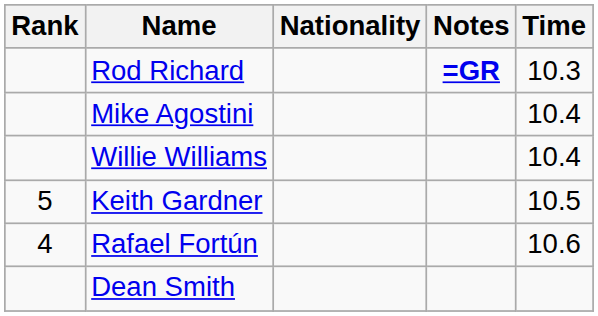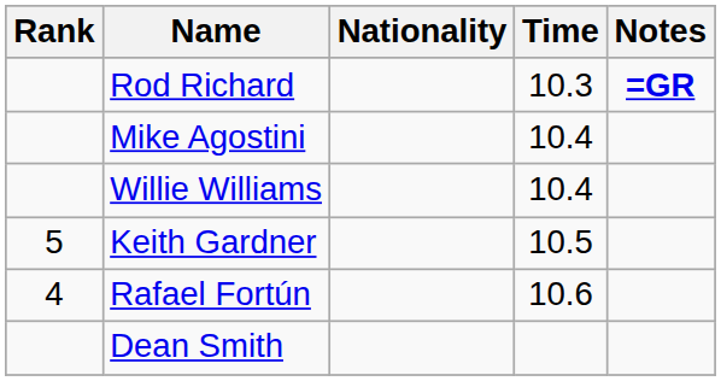 <table class="wikitable sortable" style="text-align:center">
 <tr>
 <th>Rank</th>
 <th>Name</th>
 <th>Nationality</th>
+<th>Time</th>
 <th>Notes</th>
-<th>Time</th>
 </tr>
 <tr>
 <td></td>
 <td align=left><a href='#'>Rod Richard</a></td>
 <td align=left></td>
+<td>10.3</td>
 <td><strong><a href='#'>=GR</a></strong></td>
-<td>10.3</td>
 </tr>
 <tr>
 <td></td>
 <td align=left><a href='#'>Mike Agostini</a></td>
 <td align=left></td>
+<td>10.4</td>
 <td></td>
-<td>10.4</td>
 </tr>
 <tr>
 <td></td>
 <td align=left><a href='#'>Willie Williams</a></td>
 <td align=left></td>
+<td>10.4</td>
 <td></td>
-<td>10.4</td>
 </tr>
 <tr>
 <td>5</td>
 <td align=left><a href='#'>Keith Gardner</a></td>
 <td align=left></td>
+<td>10.5</td>
 <td></td>
-<td>10.5</td>
 </tr>
 <tr>
 <td>4</td>
 <td align=left><a href='#'>Rafael Fortún</a></td>
 <td align=left></td>
+<td>10.6</td>
 <td></td>
-<td>10.6</td>
 </tr>
 <tr>
 <td></td>
 <td align=left><a href='#'>Dean Smith</a></td>
 <td align=left></td>
 <td></td>
 <td></td>
 </tr>
 </table>
